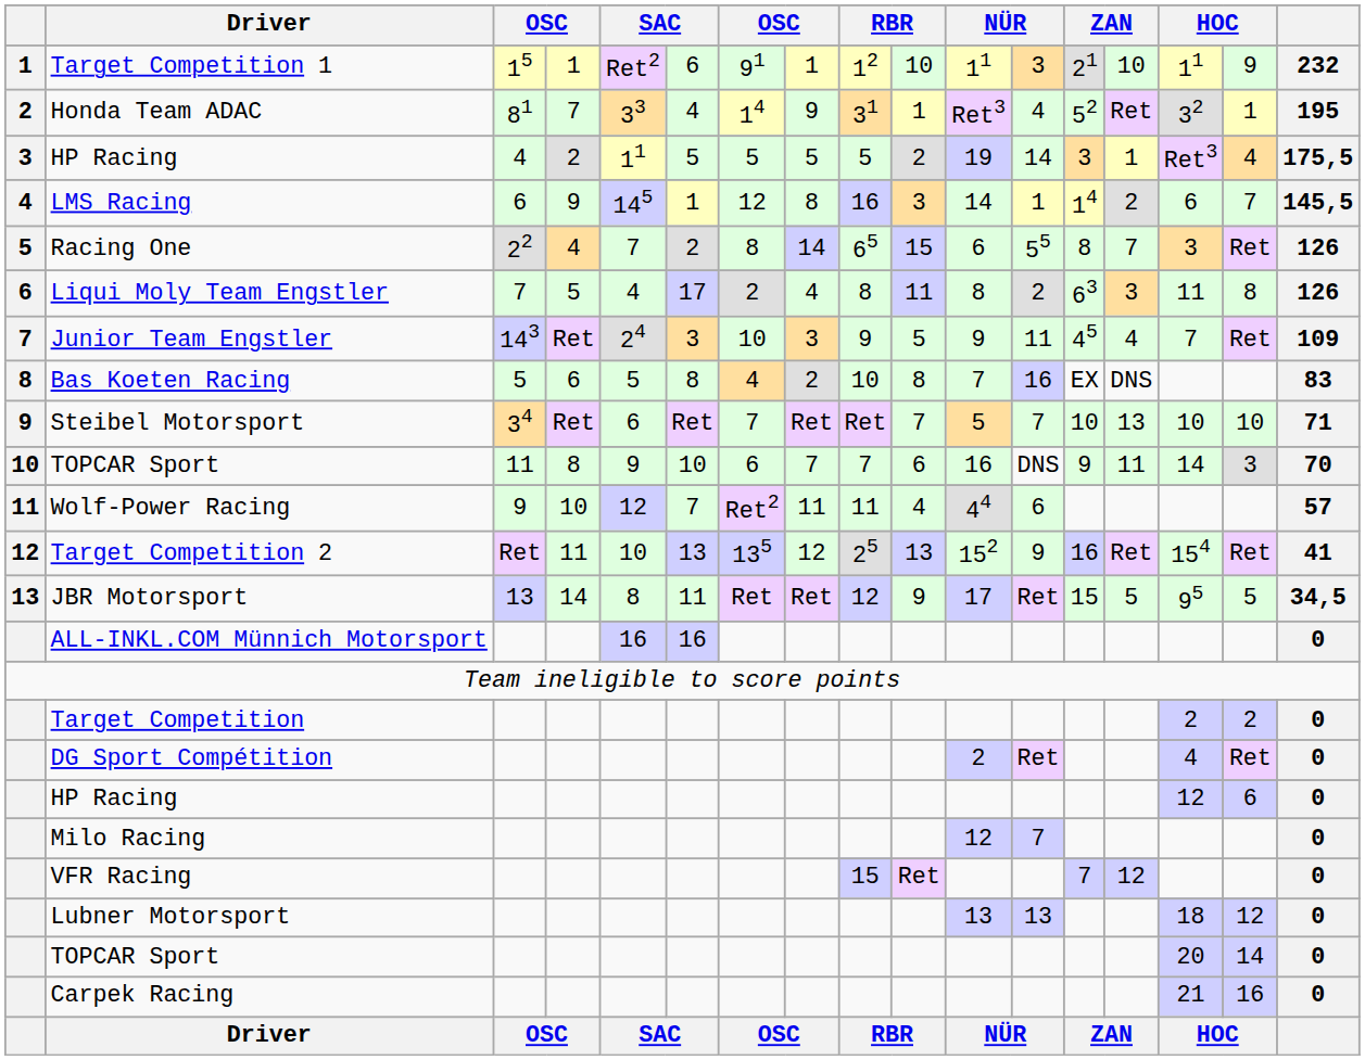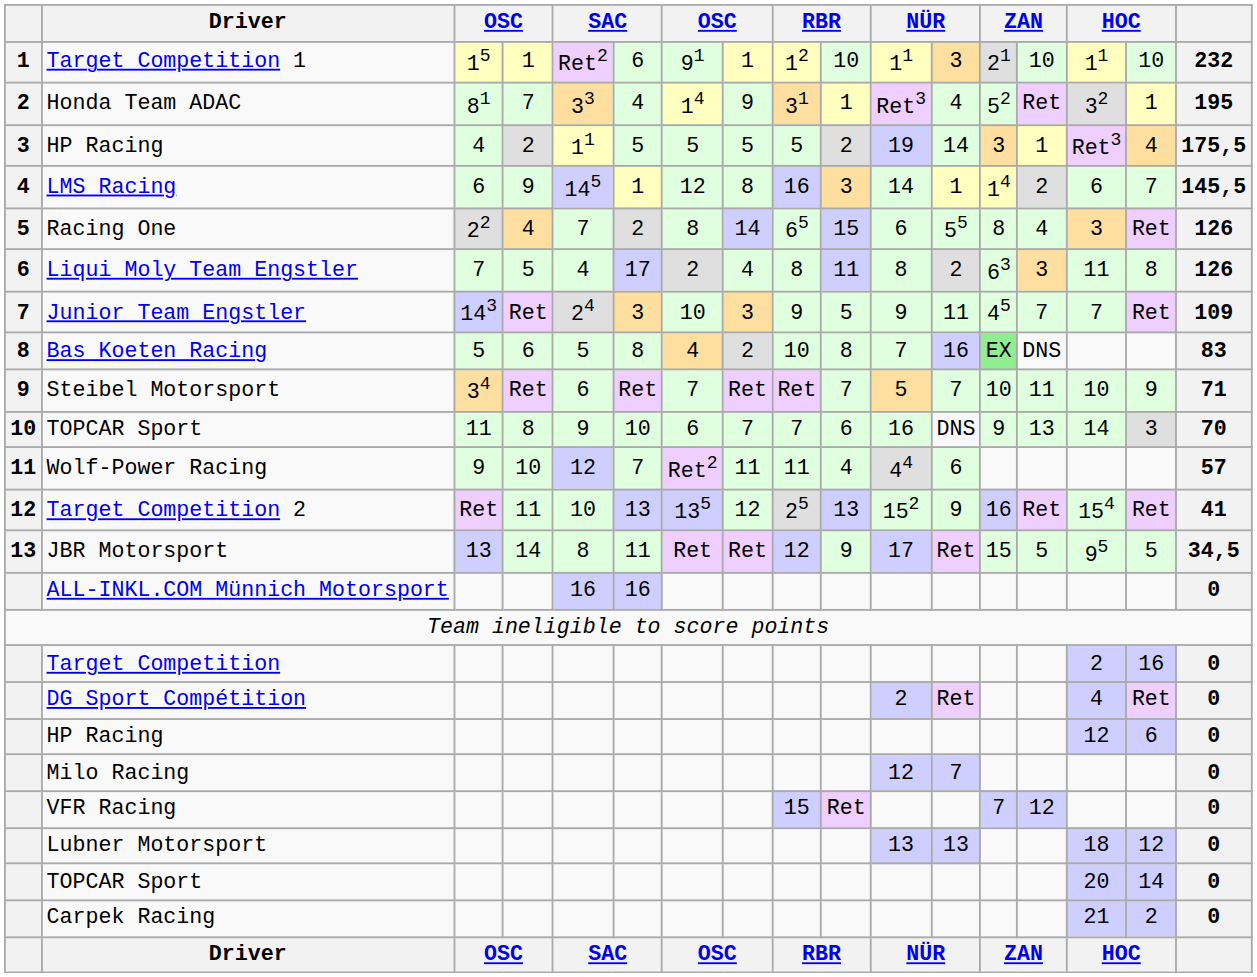 <table align=left| class="wikitable" style="font-size: 90%; text-align: center">
 <tr valign="top">
 <th valign=middle></th>
 <th valign=middle>Driver</th>
 <th colspan=2><a href='#'>OSC</a><br></th>
 <th colspan=2><a href='#'>SAC</a><br></th>
 <th colspan=2><a href='#'>OSC</a><br></th>
 <th colspan=2><a href='#'>RBR</a><br></th>
 <th colspan=2><a href='#'>NÜR</a><br></th>
 <th colspan=2><a href='#'>ZAN</a><br></th>
 <th colspan=2><a href='#'>HOC</a><br></th>
 <th valign=middle>  </th>
 </tr>
 <tr>
 <th>1</th>
 <td align=left> <a href='#'>Target Competition</a> 1</td>
 <td style="background:#ffffbf;">1<sup>5</sup></td>
 <td style="background:#ffffbf;">1</td>
 <td style="background:#efcfff;">Ret<sup>2</sup></td>
 <td style="background:#dfffdf;">6</td>
 <td style="background:#dfffdf;">9<sup>1</sup></td>
 <td style="background:#ffffbf;">1</td>
 <td style="background:#ffffbf;">1<sup>2</sup></td>
 <td style="background:#dfffdf;">10</td>
 <td style="background:#ffffbf;">1<sup>1</sup></td>
 <td style="background:#ffdf9f;">3</td>
 <td style="background:#dfdfdf;">2<sup>1</sup></td>
 <td style="background:#dfffdf;">10</td>
 <td style="background:#ffffbf;">1<sup>1</sup></td>
-<td style="background:#dfffdf;">9</td>
+<td style="background:#dfffdf;">10</td>
 <th>232</th>
 </tr>
 <tr>
 <th>2</th>
 <td align=left> Honda Team ADAC</td>
 <td style="background:#dfffdf;">8<sup>1</sup></td>
 <td style="background:#dfffdf;">7</td>
 <td style="background:#ffdf9f;">3<sup>3</sup></td>
 <td style="background:#dfffdf;">4</td>
 <td style="background:#ffffbf;">1<sup>4</sup></td>
 <td style="background:#dfffdf;">9</td>
 <td style="background:#ffdf9f;">3<sup>1</sup></td>
 <td style="background:#ffffbf;">1</td>
 <td style="background:#efcfff;">Ret<sup>3</sup></td>
 <td style="background:#dfffdf;">4</td>
 <td style="background:#dfffdf;">5<sup>2</sup></td>
 <td style="background:#efcfff;">Ret</td>
 <td style="background:#dfdfdf;">3<sup>2</sup></td>
 <td style="background:#ffffbf;">1</td>
 <th>195</th>
 </tr>
 <tr>
 <th>3</th>
 <td align=left> HP Racing</td>
 <td style="background:#dfffdf;">4</td>
 <td style="background:#dfdfdf;">2</td>
 <td style="background:#ffffbf;">1<sup>1</sup></td>
 <td style="background:#dfffdf;">5</td>
 <td style="background:#dfffdf;">5</td>
 <td style="background:#dfffdf;">5</td>
 <td style="background:#dfffdf;">5</td>
 <td style="background:#dfdfdf;">2</td>
 <td style="background:#cfcfff;">19</td>
 <td style="background:#dfffdf;">14</td>
 <td style="background:#ffdf9f;">3</td>
 <td style="background:#ffffbf;">1</td>
 <td style="background:#efcfff;">Ret<sup>3</sup></td>
 <td style="background:#ffdf9f;">4</td>
 <th>175,5</th>
 </tr>
 <tr>
 <th>4</th>
 <td align=left> <a href='#'>LMS Racing</a></td>
 <td style="background:#dfffdf;">6</td>
 <td style="background:#dfffdf;">9</td>
 <td style="background:#cfcfff;">14<sup>5</sup></td>
 <td style="background:#ffffbf;">1</td>
 <td style="background:#dfffdf;">12</td>
 <td style="background:#dfffdf;">8</td>
 <td style="background:#cfcfff;">16</td>
 <td style="background:#ffdf9f;">3</td>
 <td style="background:#dfffdf;">14</td>
 <td style="background:#ffffbf;">1</td>
 <td style="background:#ffffbf;">1<sup>4</sup></td>
 <td style="background:#dfdfdf;">2</td>
 <td style="background:#dfffdf;">6</td>
 <td style="background:#dfffdf;">7</td>
 <th>145,5</th>
 </tr>
 <tr>
 <th>5</th>
 <td align=left> Racing One</td>
 <td style="background:#dfdfdf;">2<sup>2</sup></td>
 <td style="background:#ffdf9f;">4</td>
 <td style="background:#dfffdf;">7</td>
 <td style="background:#dfdfdf;">2</td>
 <td style="background:#dfffdf;">8</td>
 <td style="background:#cfcfff;">14</td>
 <td style="background:#dfffdf;">6<sup>5</sup></td>
 <td style="background:#cfcfff;">15</td>
 <td style="background:#dfffdf;">6</td>
 <td style="background:#dfffdf;">5<sup>5</sup></td>
 <td style="background:#dfffdf;">8</td>
-<td style="background:#dfffdf;">7</td>
+<td style="background:#dfffdf;">4</td>
 <td style="background:#ffdf9f;">3</td>
 <td style="background:#efcfff;">Ret</td>
 <th>126</th>
 </tr>
 <tr>
 <th>6</th>
 <td align=left> <a href='#'>Liqui Moly Team Engstler</a></td>
 <td style="background:#dfffdf;">7</td>
 <td style="background:#dfffdf;">5</td>
 <td style="background:#dfffdf;">4</td>
 <td style="background:#cfcfff;">17</td>
 <td style="background:#dfdfdf;">2</td>
 <td style="background:#dfffdf;">4</td>
 <td style="background:#dfffdf;">8</td>
 <td style="background:#cfcfff;">11</td>
 <td style="background:#dfffdf;">8</td>
 <td style="background:#dfdfdf;">2</td>
 <td style="background:#dfffdf;">6<sup>3</sup></td>
 <td style="background:#ffdf9f;">3</td>
 <td style="background:#dfffdf;">11</td>
 <td style="background:#dfffdf;">8</td>
 <th>126</th>
 </tr>
 <tr>
 <th>7</th>
 <td align=left> <a href='#'>Junior Team Engstler</a></td>
 <td style="background:#cfcfff;">14<sup>3</sup></td>
 <td style="background:#efcfff;">Ret</td>
 <td style="background:#dfdfdf;">2<sup>4</sup></td>
 <td style="background:#ffdf9f;">3</td>
 <td style="background:#dfffdf;">10</td>
 <td style="background:#ffdf9f;">3</td>
 <td style="background:#dfffdf;">9</td>
 <td style="background:#dfffdf;">5</td>
 <td style="background:#dfffdf;">9</td>
 <td style="background:#dfffdf;">11</td>
 <td style="background:#dfffdf;">4<sup>5</sup></td>
-<td style="background:#dfffdf;">4</td>
+<td style="background:#dfffdf;">7</td>
 <td style="background:#dfffdf;">7</td>
 <td style="background:#efcfff;">Ret</td>
 <th>109</th>
 </tr>
 <tr>
 <th>8</th>
 <td align=left> <a href='#'>Bas Koeten Racing</a></td>
 <td style="background:#dfffdf;">5</td>
 <td style="background:#dfffdf;">6</td>
 <td style="background:#dfffdf;">5</td>
 <td style="background:#dfffdf;">8</td>
 <td style="background:#ffdf9f;">4</td>
 <td style="background:#dfdfdf;">2</td>
 <td style="background:#dfffdf;">10</td>
 <td style="background:#dfffdf;">8</td>
 <td style="background:#dfffdf;">7</td>
 <td style="background:#cfcfff;">16</td>
-<td>EX</td>
+<td style="background: lightgreen;">EX</td>
 <td>DNS</td>
 <td></td>
 <td></td>
 <th>83</th>
 </tr>
 <tr>
 <th>9</th>
 <td align=left> Steibel Motorsport</td>
 <td style="background:#ffdf9f;">3<sup>4</sup></td>
 <td style="background:#efcfff;">Ret</td>
 <td style="background:#dfffdf;">6</td>
 <td style="background:#efcfff;">Ret</td>
 <td style="background:#dfffdf;">7</td>
 <td style="background:#efcfff;">Ret</td>
 <td style="background:#efcfff;">Ret</td>
 <td style="background:#dfffdf;">7</td>
 <td style="background:#ffdf9f;">5</td>
 <td style="background:#dfffdf;">7</td>
 <td style="background:#dfffdf;">10</td>
-<td style="background:#dfffdf;">13</td>
+<td style="background:#dfffdf;">11</td>
 <td style="background:#dfffdf;">10</td>
-<td style="background:#dfffdf;">10</td>
+<td style="background:#dfffdf;">9</td>
 <th>71</th>
 </tr>
 <tr>
 <th>10</th>
 <td align=left> TOPCAR Sport</td>
 <td style="background:#dfffdf;">11</td>
 <td style="background:#dfffdf;">8</td>
 <td style="background:#dfffdf;">9</td>
 <td style="background:#dfffdf;">10</td>
 <td style="background:#dfffdf;">6</td>
 <td style="background:#dfffdf;">7</td>
 <td style="background:#dfffdf;">7</td>
 <td style="background:#dfffdf;">6</td>
 <td style="background:#dfffdf;">16</td>
 <td>DNS</td>
 <td style="background:#dfffdf;">9</td>
-<td style="background:#dfffdf;">11</td>
+<td style="background:#dfffdf;">13</td>
 <td style="background:#dfffdf;">14</td>
 <td style="background:#dfdfdf;">3</td>
 <th>70</th>
 </tr>
 <tr>
 <th>11</th>
 <td align=left> Wolf-Power Racing</td>
 <td style="background:#dfffdf;">9</td>
 <td style="background:#dfffdf;">10</td>
 <td style="background:#cfcfff;">12</td>
 <td style="background:#dfffdf;">7</td>
 <td style="background:#efcfff;">Ret<sup>2</sup></td>
 <td style="background:#dfffdf;">11</td>
 <td style="background:#dfffdf;">11</td>
 <td style="background:#dfffdf;">4</td>
 <td style="background:#dfdfdf;">4<sup>4</sup></td>
 <td style="background:#dfffdf;">6</td>
 <td></td>
 <td></td>
 <td></td>
 <td></td>
 <th>57</th>
 </tr>
 <tr>
 <th>12</th>
 <td align=left> <a href='#'>Target Competition</a> 2</td>
 <td style="background:#efcfff;">Ret</td>
 <td style="background:#dfffdf;">11</td>
 <td style="background:#dfffdf;">10</td>
 <td style="background:#cfcfff;">13</td>
 <td style="background:#cfcfff;">13<sup>5</sup></td>
 <td style="background:#dfffdf;">12</td>
 <td style="background:#dfdfdf;">2<sup>5</sup></td>
 <td style="background:#cfcfff;">13</td>
 <td style="background:#dfffdf;">15<sup>2</sup></td>
 <td style="background:#dfffdf;">9</td>
 <td style="background:#cfcfff;">16</td>
 <td style="background:#efcfff;">Ret</td>
 <td style="background:#dfffdf;">15<sup>4</sup></td>
 <td style="background:#efcfff;">Ret</td>
 <th>41</th>
 </tr>
 <tr>
 <th>13</th>
 <td align=left> JBR Motorsport</td>
 <td style="background:#cfcfff;">13</td>
 <td style="background:#dfffdf;">14</td>
 <td style="background:#dfffdf;">8</td>
 <td style="background:#dfffdf;">11</td>
 <td style="background:#efcfff;">Ret</td>
 <td style="background:#efcfff;">Ret</td>
 <td style="background:#cfcfff;">12</td>
 <td style="background:#dfffdf;">9</td>
 <td style="background:#cfcfff;">17</td>
 <td style="background:#efcfff;">Ret</td>
 <td style="background:#dfffdf;">15</td>
 <td style="background:#dfffdf;">5</td>
 <td style="background:#dfffdf;">9<sup>5</sup></td>
 <td style="background:#dfffdf;">5</td>
 <th>34,5</th>
 </tr>
 <tr>
 <th></th>
 <td align=left> <a href='#'>ALL-INKL.COM Münnich Motorsport</a></td>
 <td></td>
 <td></td>
 <td style="background:#cfcfff;">16</td>
 <td style="background:#cfcfff;">16</td>
 <td></td>
 <td></td>
 <td></td>
 <td></td>
 <td></td>
 <td></td>
 <td></td>
 <td></td>
 <td></td>
 <td></td>
 <th>0</th>
 </tr>
 <tr>
 <td colspan=17><em>Team ineligible to score points</em></td>
 </tr>
 <tr>
 <th></th>
 <td align=left> <a href='#'>Target Competition</a></td>
 <td></td>
 <td></td>
 <td></td>
 <td></td>
 <td></td>
 <td></td>
 <td></td>
 <td></td>
 <td></td>
 <td></td>
 <td></td>
 <td></td>
 <td style="background:#cfcfff;">2</td>
-<td style="background:#cfcfff;">2</td>
+<td style="background:#cfcfff;">16</td>
 <th>0</th>
 </tr>
 <tr>
 <th></th>
 <td align=left> <a href='#'>DG Sport Compétition</a></td>
 <td></td>
 <td></td>
 <td></td>
 <td></td>
 <td></td>
 <td></td>
 <td></td>
 <td></td>
 <td style="background:#cfcfff;">2</td>
 <td style="background:#efcfff;">Ret</td>
 <td></td>
 <td></td>
 <td style="background:#cfcfff;">4</td>
 <td style="background:#efcfff;">Ret</td>
 <th>0</th>
 </tr>
 <tr>
 <th></th>
 <td align=left> HP Racing</td>
 <td></td>
 <td></td>
 <td></td>
 <td></td>
 <td></td>
 <td></td>
 <td></td>
 <td></td>
 <td></td>
 <td></td>
 <td></td>
 <td></td>
 <td style="background:#cfcfff;">12</td>
 <td style="background:#cfcfff;">6</td>
 <th>0</th>
 </tr>
 <tr>
 <th></th>
 <td align=left> Milo Racing</td>
 <td></td>
 <td></td>
 <td></td>
 <td></td>
 <td></td>
 <td></td>
 <td></td>
 <td></td>
 <td style="background:#cfcfff;">12</td>
 <td style="background:#cfcfff;">7</td>
 <td></td>
 <td></td>
 <td></td>
 <td></td>
 <th>0</th>
 </tr>
 <tr>
 <th></th>
 <td align=left> VFR Racing</td>
 <td></td>
 <td></td>
 <td></td>
 <td></td>
 <td></td>
 <td></td>
 <td style="background:#cfcfff;">15</td>
 <td style="background:#efcfff;">Ret</td>
 <td></td>
 <td></td>
 <td style="background:#cfcfff;">7</td>
 <td style="background:#cfcfff;">12</td>
 <td></td>
 <td></td>
 <th>0</th>
 </tr>
 <tr>
 <th></th>
 <td align=left> Lubner Motorsport</td>
 <td></td>
 <td></td>
 <td></td>
 <td></td>
 <td></td>
 <td></td>
 <td></td>
 <td></td>
 <td style="background:#cfcfff;">13</td>
 <td style="background:#cfcfff;">13</td>
 <td></td>
 <td></td>
 <td style="background:#cfcfff;">18</td>
 <td style="background:#cfcfff;">12</td>
 <th>0</th>
 </tr>
 <tr>
 <th></th>
 <td align=left> TOPCAR Sport</td>
 <td></td>
 <td></td>
 <td></td>
 <td></td>
 <td></td>
 <td></td>
 <td></td>
 <td></td>
 <td></td>
 <td></td>
 <td></td>
 <td></td>
 <td style="background:#cfcfff;">20</td>
 <td style="background:#cfcfff;">14</td>
 <th>0</th>
 </tr>
 <tr>
 <th></th>
 <td align=left> Carpek Racing</td>
 <td></td>
 <td></td>
 <td></td>
 <td></td>
 <td></td>
 <td></td>
 <td></td>
 <td></td>
 <td></td>
 <td></td>
 <td></td>
 <td></td>
 <td style="background:#cfcfff;">21</td>
-<td style="background:#cfcfff;">16</td>
+<td style="background:#cfcfff;">2</td>
 <th>0</th>
 </tr>
 <tr valign="top">
 <th valign=middle></th>
 <th valign=middle>Driver</th>
 <th colspan=2><a href='#'>OSC</a><br></th>
 <th colspan=2><a href='#'>SAC</a><br></th>
 <th colspan=2><a href='#'>OSC</a><br></th>
 <th colspan=2><a href='#'>RBR</a><br></th>
 <th colspan=2><a href='#'>NÜR</a><br></th>
 <th colspan=2><a href='#'>ZAN</a><br></th>
 <th colspan=2><a href='#'>HOC</a><br></th>
 <th valign=middle>  </th>
 </tr>
 </table>
